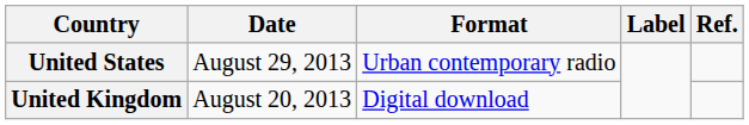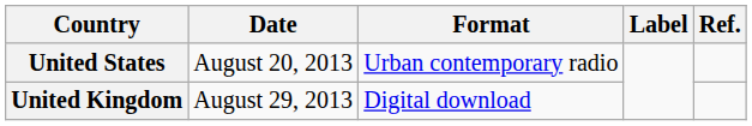 <table class="wikitable plainrowheaders">
 <tr>
 <th>Country</th>
 <th>Date</th>
 <th>Format</th>
 <th>Label</th>
 <th>Ref.</th>
 </tr>
 <tr>
 <th scope="row">United States</th>
-<td>August 29, 2013</td>
+<td>August 20, 2013</td>
 <td><a href='#'>Urban contemporary</a> radio</td>
 <td rowspan="2"></td>
 <td></td>
 </tr>
 <tr>
 <th scope="row">United Kingdom</th>
-<td>August 20, 2013</td>
+<td>August 29, 2013</td>
 <td><a href='#'>Digital download</a></td>
 <td></td>
 </tr>
 </table>
